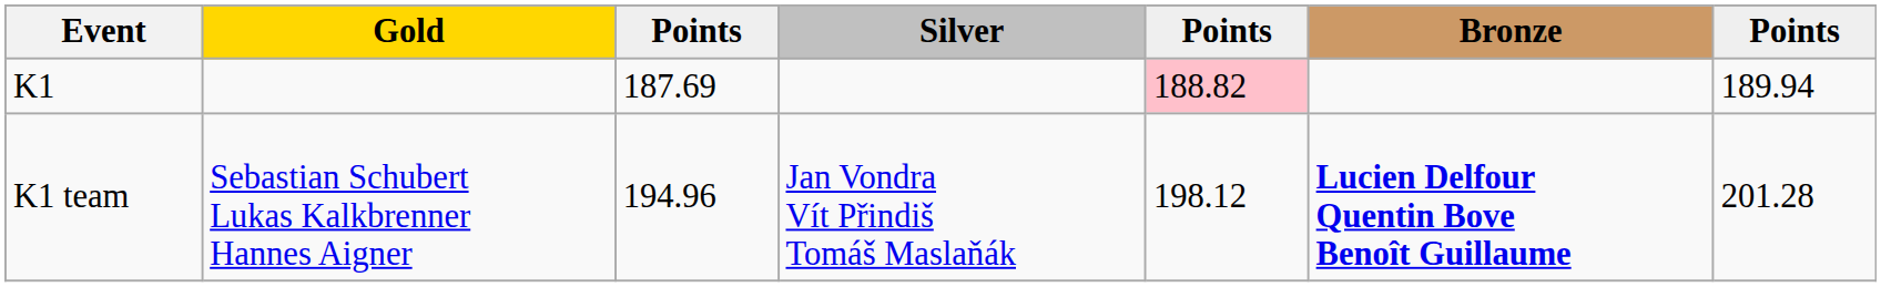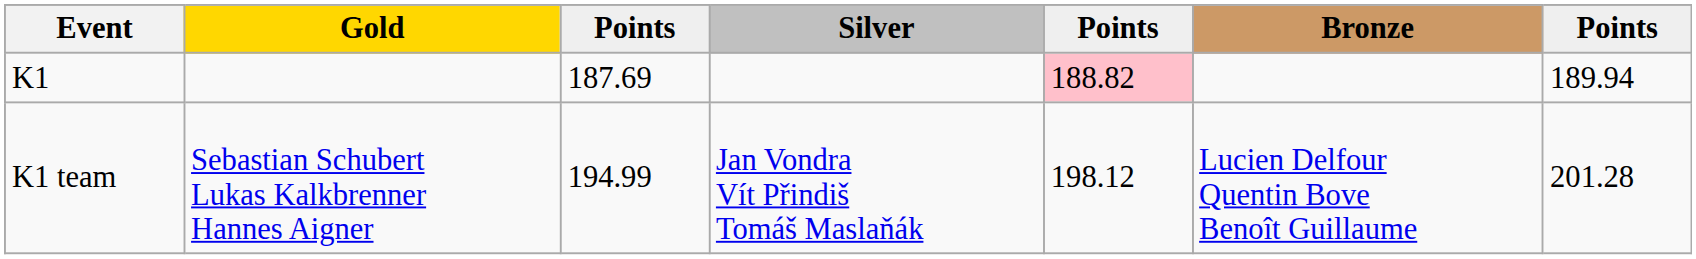 <table class="wikitable" width=100%>
 <tr>
 <th>Event</th>
 <td align=center bgcolor="gold"><strong>Gold</strong></td>
 <td align=center bgcolor="EFEFEF"><strong>Points</strong></td>
 <td align=center bgcolor="silver"><strong>Silver</strong></td>
 <td align=center bgcolor="EFEFEF"><strong>Points</strong></td>
 <td align=center bgcolor="CC9966"><strong>Bronze</strong></td>
 <td align=center bgcolor="EFEFEF"><strong>Points</strong></td>
 </tr>
 <tr>
 <td>K1</td>
 <td></td>
 <td>187.69</td>
 <td></td>
 <td style="background: pink;">188.82</td>
 <td></td>
 <td>189.94</td>
 </tr>
 <tr>
 <td>K1 team</td>
 <td><br><a href='#'>Sebastian Schubert</a><br><a href='#'>Lukas Kalkbrenner</a><br><a href='#'>Hannes Aigner</a></td>
-<td>194.96</td>
+<td>194.99</td>
 <td><br><a href='#'>Jan Vondra</a><br><a href='#'>Vít Přindiš</a><br><a href='#'>Tomáš Maslaňák</a></td>
 <td>198.12</td>
-<td><strong><br><a href='#'>Lucien Delfour</a><br><a href='#'>Quentin Bove</a><br><a href='#'>Benoît Guillaume</a></strong></td>
+<td><br><a href='#'>Lucien Delfour</a><br><a href='#'>Quentin Bove</a><br><a href='#'>Benoît Guillaume</a></td>
 <td>201.28</td>
 </tr>
 </table>
